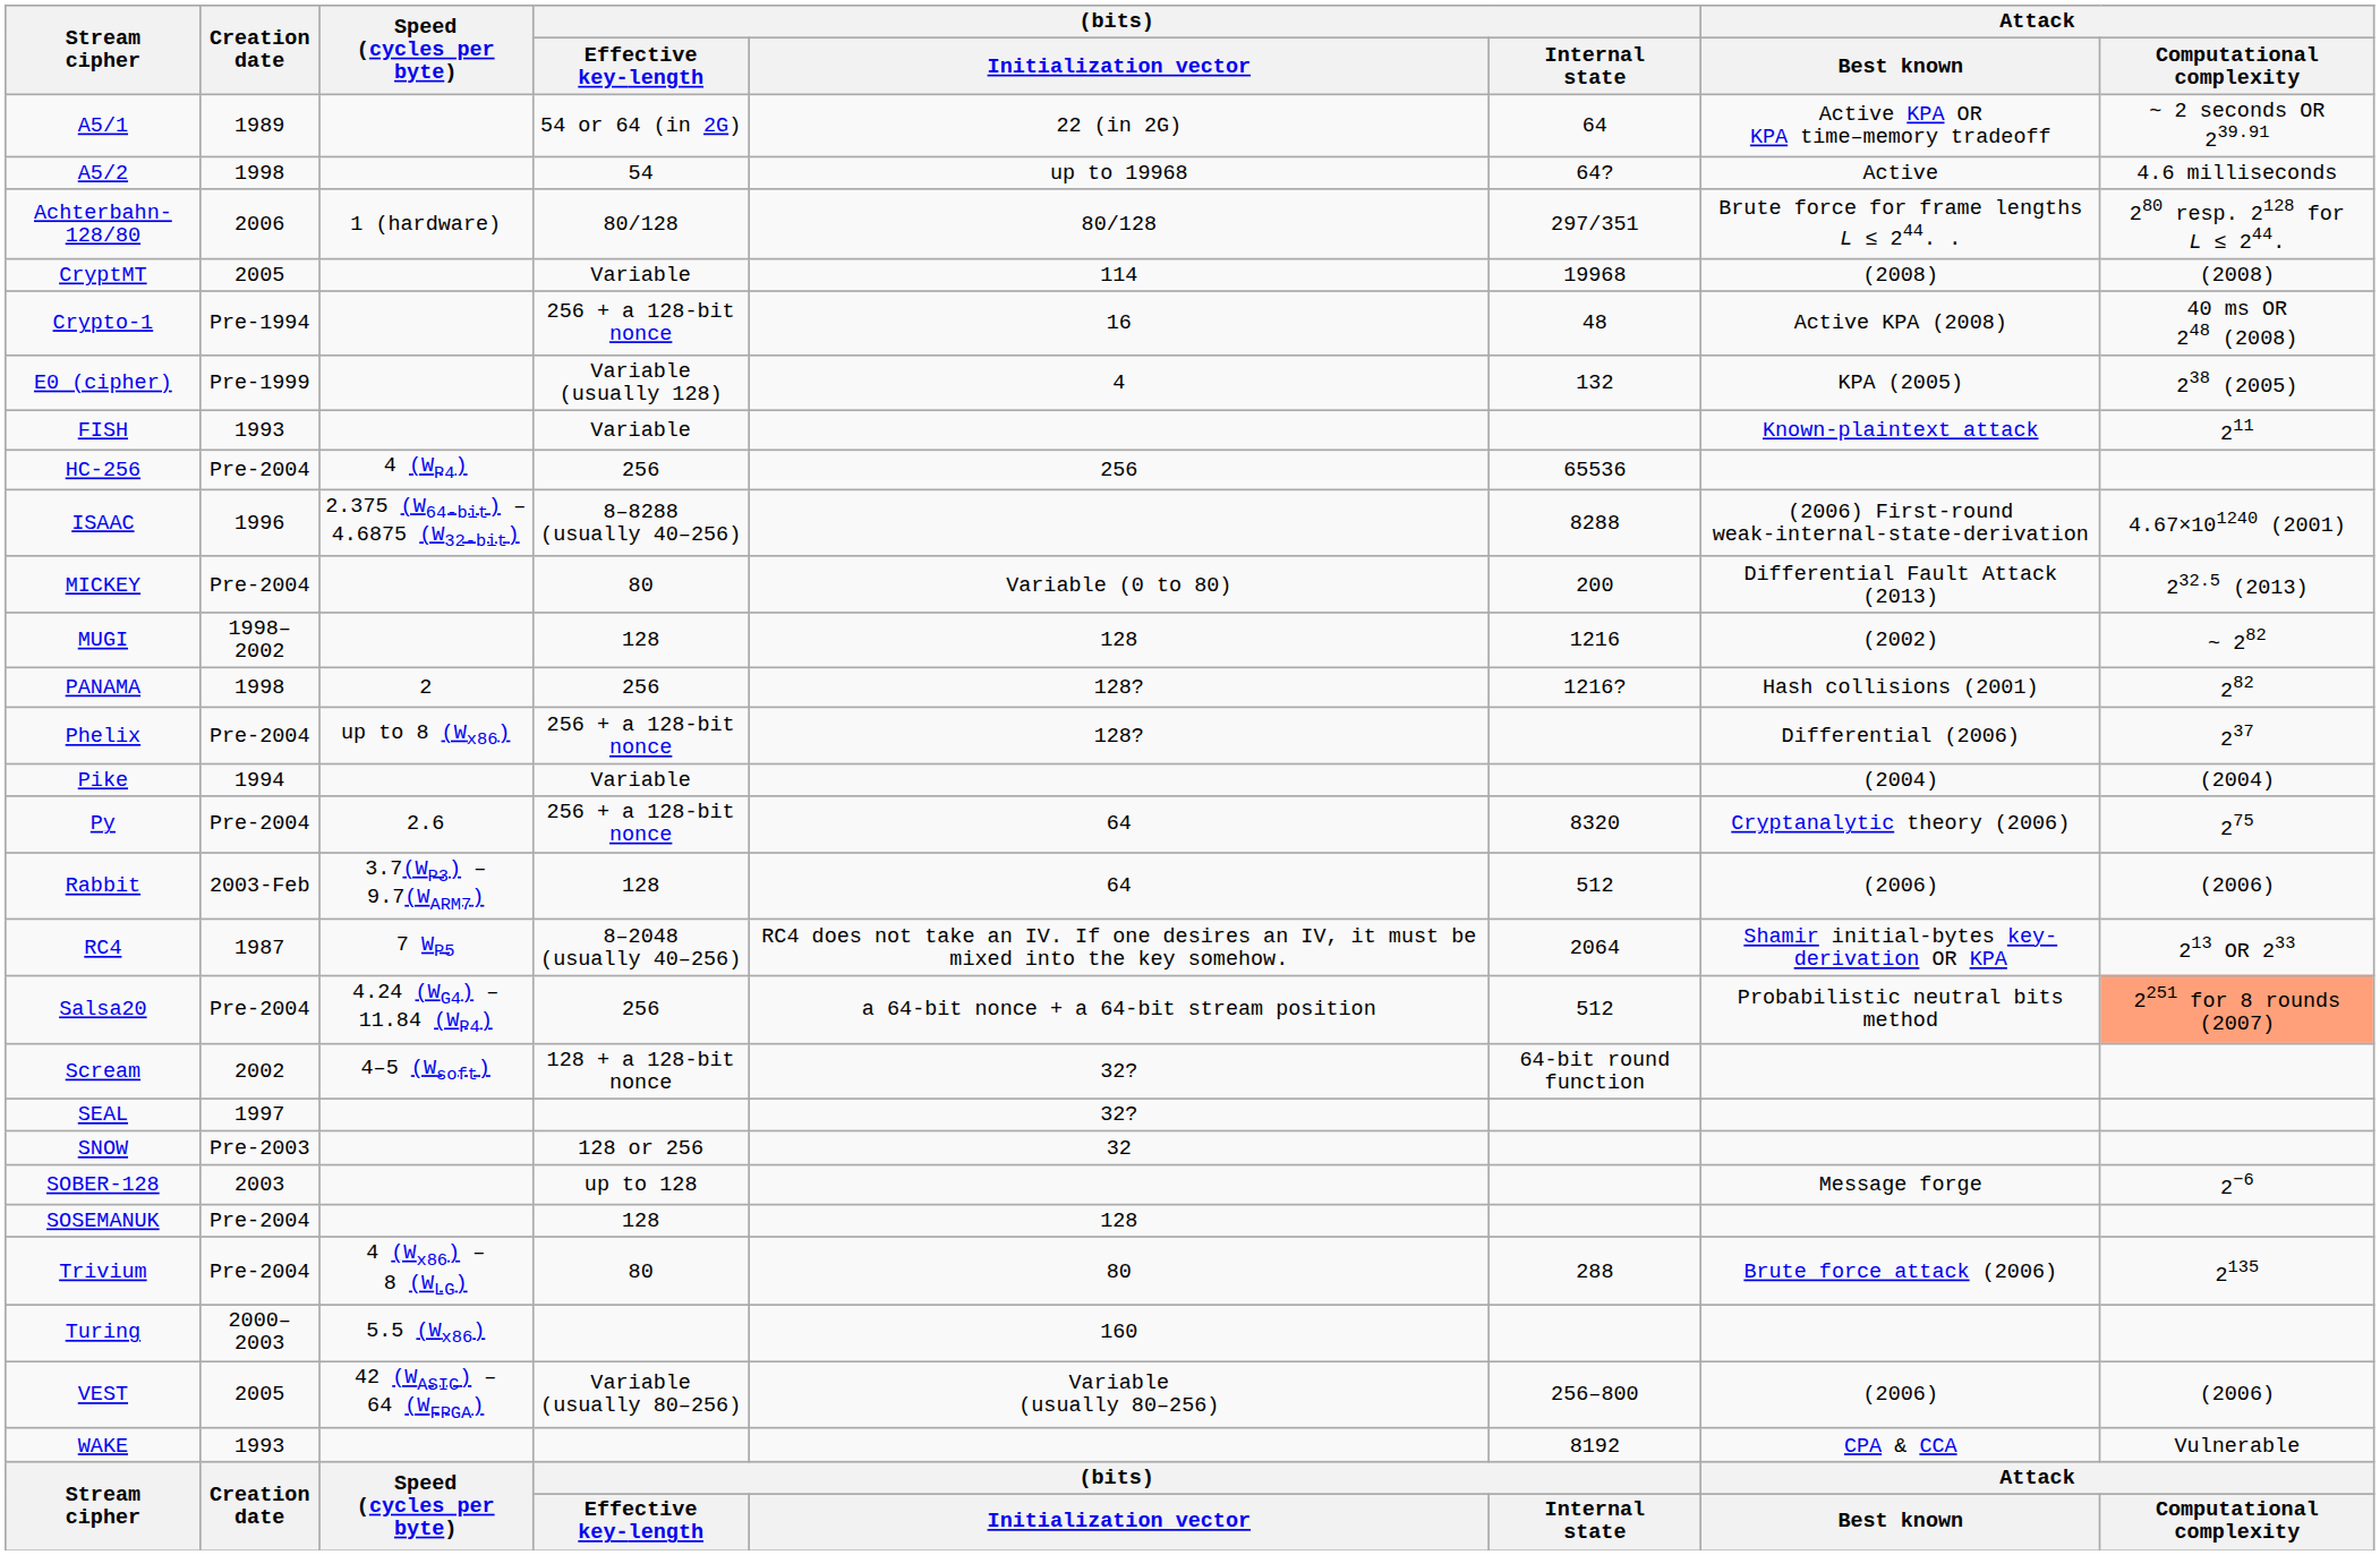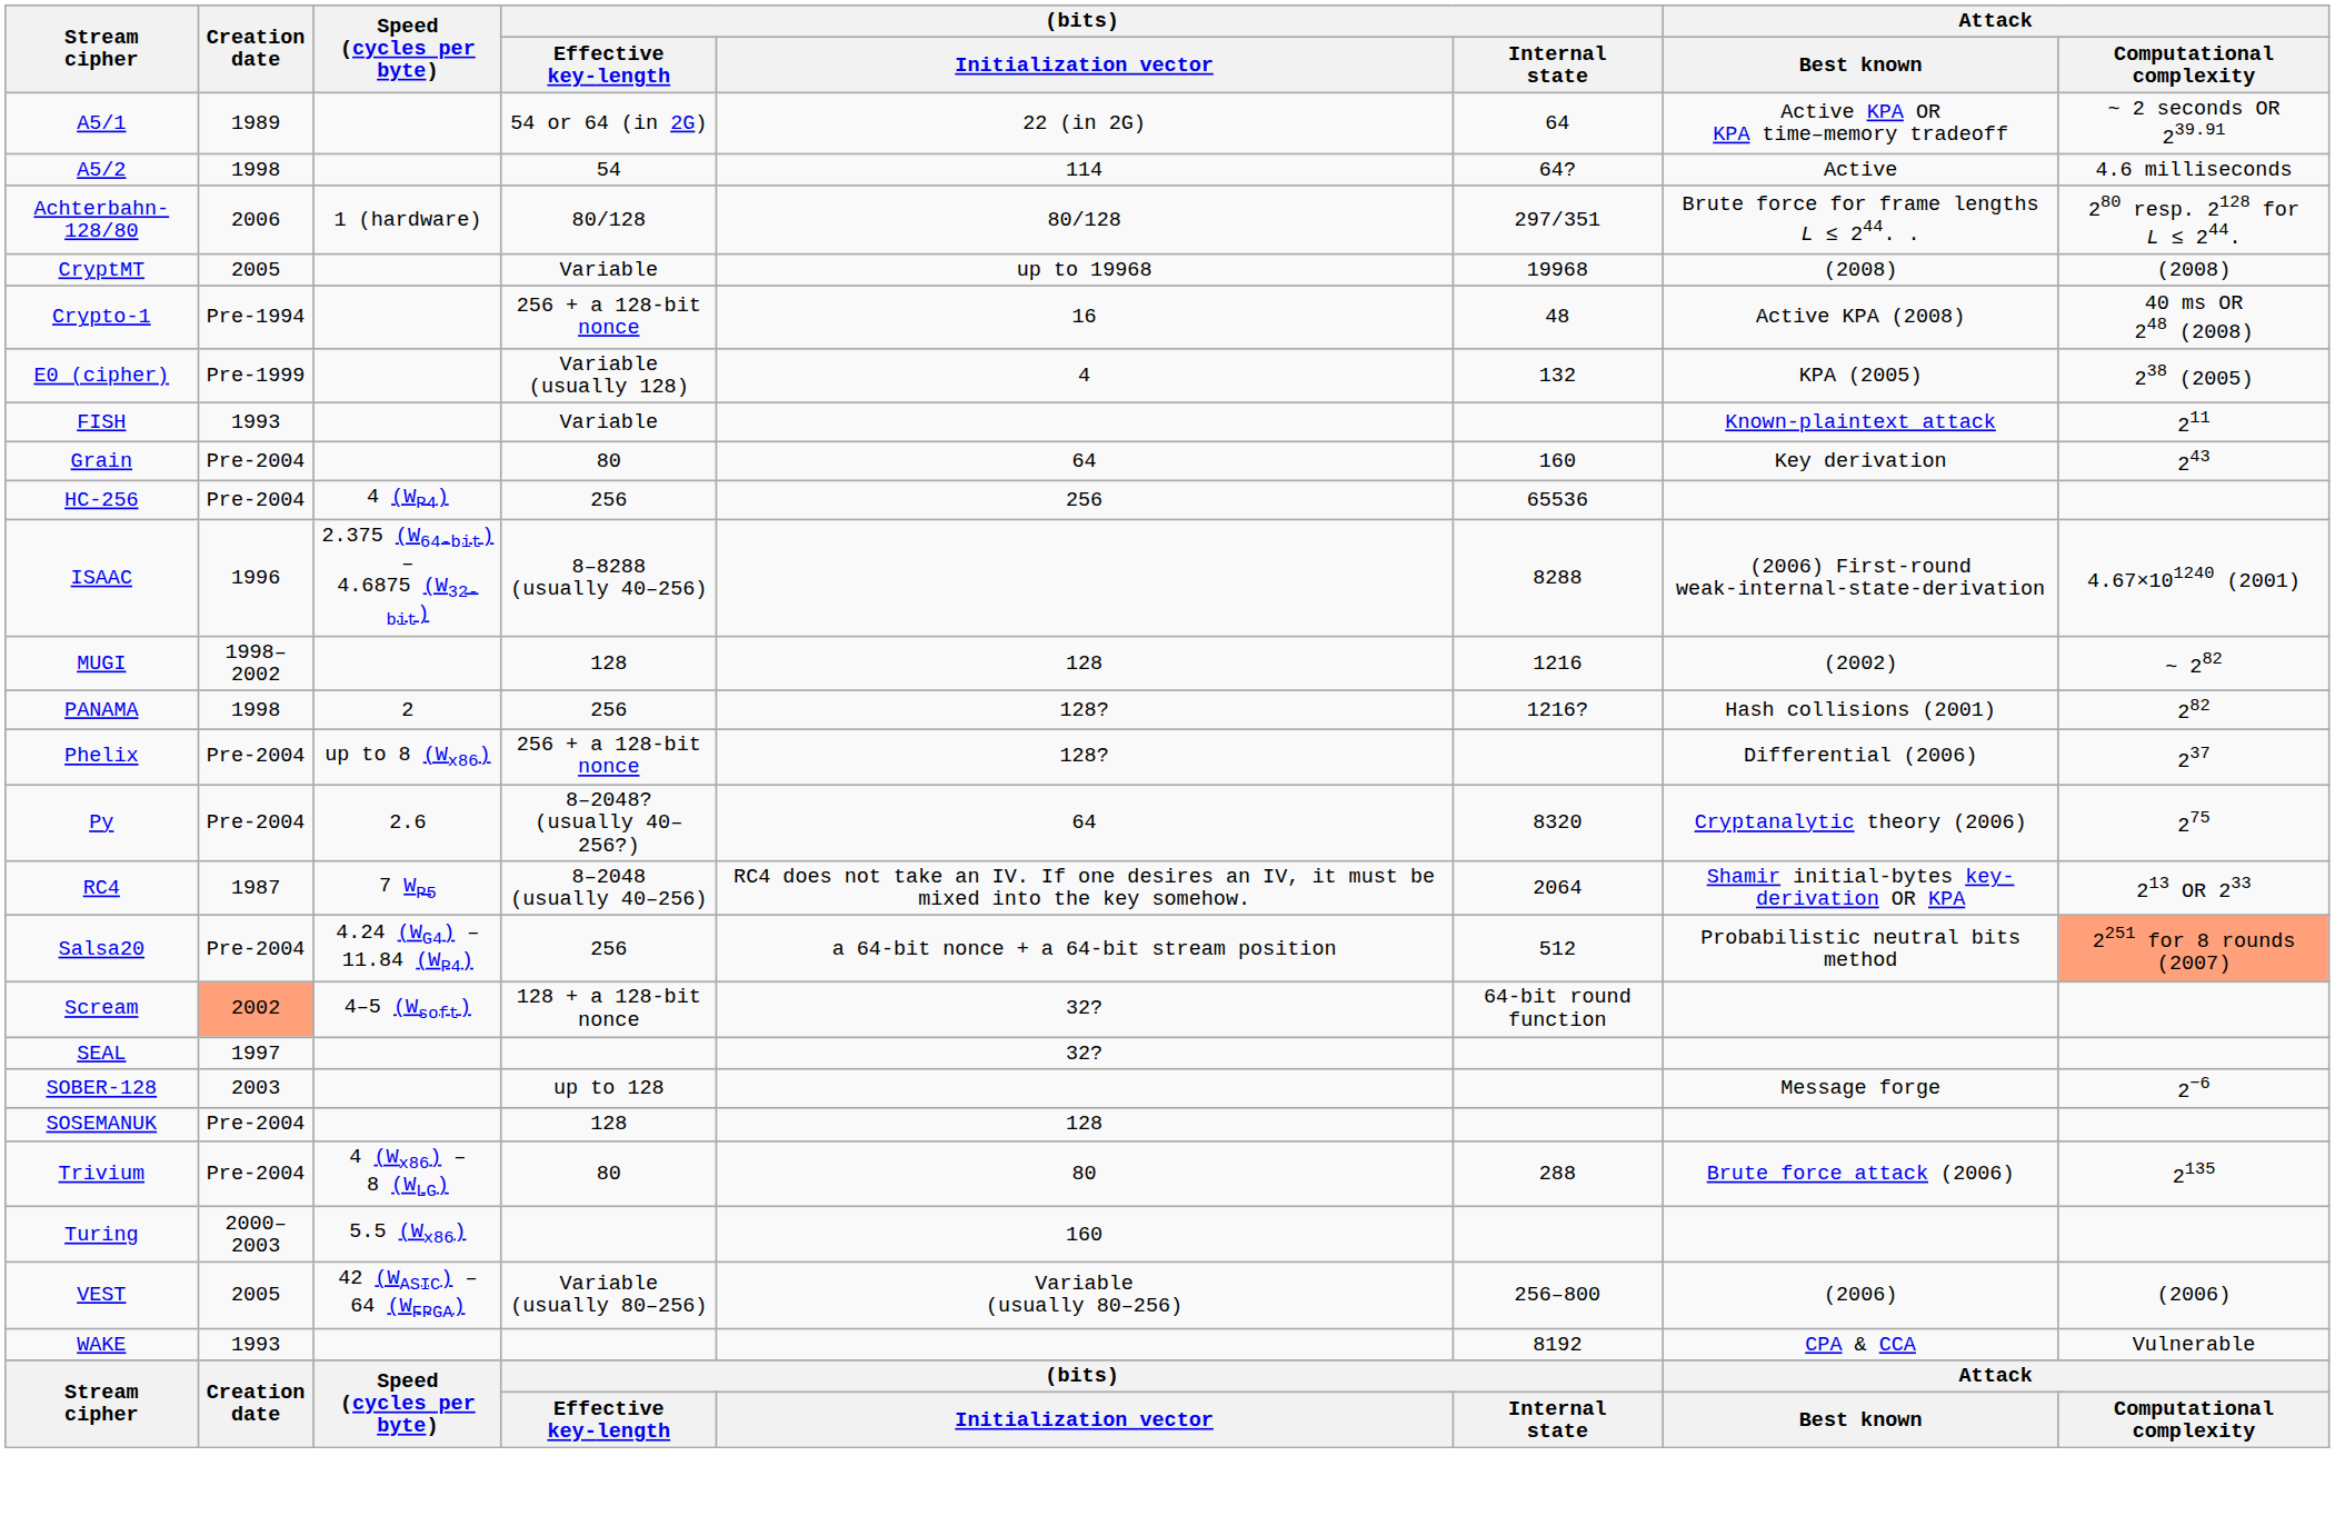 <table style="font-size: 85%; text-align: center;" class="wikitable sortable">
 <tr>
 <th rowspan=2>Stream<br>cipher</th>
 <th rowspan=2>Creation<br>date</th>
 <th rowspan=2 data-sort-type="numeric">Speed<br>(<a href='#'>cycles per byte</a>)</th>
 <th colspan=3>(bits)</th>
 <th colspan=2>Attack</th>
 </tr>
 <tr>
 <th>Effective<br><a href='#'>key-</a><a href='#'>length</a></th>
 <th data-sort-type="numeric"><a href='#'>Initialization vector</a></th>
 <th data-sort-type="numeric">Internal<br>state</th>
 <th class="unsortable">Best known</th>
 <th data-sort-type="numeric">Computational<br>complexity</th>
 </tr>
 <tr>
 <td><a href='#'>A5/1</a></td>
 <td>1989</td>
 <td></td>
 <td>54 or 64 (in <a href='#'>2G</a>)</td>
 <td>22 (in 2G)</td>
 <td>64</td>
 <td>Active <a href='#'>KPA</a> OR<br><a href='#'>KPA</a> time–memory tradeoff</td>
 <td>~ 2 seconds OR<br>2<sup>39.91</sup></td>
 </tr>
 <tr>
 <td><a href='#'>A5/2</a></td>
 <td>1998</td>
 <td></td>
 <td>54</td>
-<td data-sort-value="19968">up to 19968</td>
+<td>114</td>
 <td>64?</td>
 <td>Active</td>
 <td>4.6 milliseconds</td>
 </tr>
 <tr>
 <td><a href='#'> Achterbahn-128/80</a></td>
 <td>2006</td>
 <td>1 (hardware)</td>
 <td>80/128</td>
 <td>80/128</td>
 <td>297/351</td>
 <td>Brute force for frame lengths <em>L</em> ≤ 2<sup>44</sup>. .</td>
 <td>2<sup>80</sup> resp. 2<sup>128</sup> for <em>L</em> ≤ 2<sup>44</sup>.</td>
 </tr>
 <tr>
 <td><a href='#'>CryptMT</a></td>
 <td>2005</td>
 <td></td>
 <td>Variable</td>
-<td>114</td>
+<td data-sort-value="19968">up to 19968</td>
 <td>19968</td>
 <td> (2008)</td>
 <td> (2008)</td>
 </tr>
 <tr>
 <td><a href='#'>Crypto-1</a></td>
 <td data-sort-value="1994">Pre-1994</td>
 <td></td>
 <td>256 + a 128-bit <a href='#'>nonce</a></td>
 <td data-sort-value="16">16</td>
 <td>48</td>
 <td>Active KPA (2008)</td>
 <td>40 ms OR<br>2<sup>48</sup> (2008)</td>
 </tr>
 <tr>
 <td><a href='#'>E0 (cipher)</a></td>
 <td data-sort-value="1999">Pre-1999</td>
 <td></td>
 <td>Variable<br>(usually 128)</td>
 <td data-sort-value="4">4</td>
 <td>132</td>
 <td>KPA (2005)</td>
 <td>2<sup>38</sup> (2005)</td>
 </tr>
 <tr>
 <td><a href='#'>FISH</a></td>
 <td>1993</td>
 <td></td>
 <td>Variable</td>
 <td></td>
 <td></td>
 <td><a href='#'>Known-plaintext attack</a></td>
 <td>2<sup>11</sup></td>
 </tr>
 <tr>
+<td><a href='#'>Grain</a></td>
+<td data-sort-value="2004">Pre-2004</td>
+<td></td>
+<td>80</td>
+<td>64</td>
+<td>160</td>
+<td>Key derivation</td>
+<td>2<sup>43</sup></td>
+</tr>
+<tr>
 <td><a href='#'>HC-256</a></td>
 <td data-sort-value="2004">Pre-2004</td>
 <td>4 <a href='#'>(W<sub>P4</sub>)</a></td>
 <td>256</td>
 <td>256</td>
 <td>65536</td>
 <td></td>
 <td></td>
 </tr>
 <tr>
 <td><a href='#'>ISAAC</a></td>
 <td>1996</td>
 <td>2.375 <a href='#'>(W<sub>64-bit</sub>)</a> –<br>4.6875 <a href='#'>(W<sub>32-bit</sub>)</a></td>
 <td>8–8288<br>(usually 40–256)</td>
 <td></td>
 <td>8288</td>
 <td>(2006) First-round<br>weak-internal-state-derivation</td>
 <td>4.67×10<sup>1240</sup> (2001)</td>
-</tr>
-<tr>
-<td><a href='#'>MICKEY</a></td>
-<td data-sort-value="2004">Pre-2004</td>
-<td></td>
-<td>80</td>
-<td data-sort-value="40">Variable (0 to 80)</td>
-<td>200</td>
-<td>Differential Fault Attack (2013)</td>
-<td>2<sup>32.5</sup> (2013)</td>
 </tr>
 <tr>
 <td><a href='#'>MUGI</a></td>
 <td>1998–2002</td>
 <td></td>
 <td>128</td>
 <td>128</td>
 <td>1216</td>
 <td> (2002)</td>
 <td>~ 2<sup>82</sup></td>
 </tr>
 <tr>
 <td><a href='#'>PANAMA</a></td>
 <td>1998</td>
 <td>2</td>
 <td>256</td>
 <td>128?</td>
 <td>1216?</td>
 <td>Hash collisions (2001)</td>
 <td>2<sup>82</sup></td>
 </tr>
 <tr>
 <td><a href='#'>Phelix</a></td>
 <td data-sort-value="2004">Pre-2004</td>
 <td data-sort-value="8">up to 8 <a href='#'>(W<sub>x86</sub>)</a></td>
 <td>256 + a 128-bit <a href='#'>nonce</a></td>
 <td>128?</td>
 <td></td>
 <td>Differential (2006)</td>
 <td>2<sup>37</sup></td>
 </tr>
 <tr>
-<td><a href='#'>Pike</a></td>
-<td>1994</td>
-<td></td>
-<td>Variable</td>
-<td></td>
-<td></td>
-<td> (2004)</td>
-<td> (2004)</td>
-</tr>
-<tr>
 <td><a href='#'>Py</a></td>
 <td data-sort-value="2004">Pre-2004</td>
 <td>2.6</td>
-<td>256 + a 128-bit <a href='#'>nonce</a></td>
+<td>8–2048?<br>(usually 40–256?)</td>
 <td>64</td>
 <td>8320</td>
 <td><a href='#'>Cryptanalytic</a> theory (2006)</td>
 <td>2<sup>75</sup></td>
-</tr>
-<tr>
-<td><a href='#'>Rabbit</a></td>
-<td>2003-Feb</td>
-<td>3.7<a href='#'>(W<sub>P3</sub>)</a> – 9.7<a href='#'>(W<sub>ARM7</sub>)</a></td>
-<td>128</td>
-<td>64</td>
-<td>512</td>
-<td> (2006)</td>
-<td> (2006)</td>
 </tr>
 <tr>
 <td><a href='#'>RC4</a></td>
 <td>1987</td>
 <td>7 <a href='#'>W<sub>P5</sub></a></td>
 <td>8–2048<br>(usually 40–256)</td>
 <td>RC4 does not take an IV. If one desires an IV, it must be mixed into the key somehow.</td>
 <td>2064</td>
 <td><a href='#'>Shamir</a> initial-bytes <a href='#'>key-derivation</a> OR <a href='#'>KPA</a></td>
 <td>2<sup>13</sup> OR 2<sup>33</sup></td>
 </tr>
 <tr>
 <td><a href='#'>Salsa20</a></td>
 <td data-sort-value="2004">Pre-2004</td>
 <td>4.24 <a href='#'>(W<sub>G4</sub>)</a> –<br>11.84 <a href='#'>(W<sub>P4</sub>)</a></td>
 <td>256</td>
 <td data-sort-value="128">a 64-bit nonce + a 64-bit stream position</td>
 <td>512</td>
 <td>Probabilistic neutral bits method</td>
 <td style="background: lightsalmon;">2<sup>251</sup> for 8 rounds (2007)</td>
 </tr>
 <tr>
 <td><a href='#'>Scream</a></td>
-<td>2002</td>
+<td style="background: lightsalmon;">2002</td>
 <td>4–5 <a href='#'>(W<sub>soft</sub>)</a></td>
 <td>128 + a 128-bit nonce</td>
 <td>32?</td>
 <td>64-bit round function</td>
 <td></td>
 <td></td>
 </tr>
 <tr>
 <td><a href='#'>SEAL</a></td>
 <td>1997</td>
 <td></td>
 <td></td>
 <td>32?</td>
-<td></td>
-<td></td>
-<td></td>
-</tr>
-<tr>
-<td><a href='#'>SNOW</a></td>
-<td data-sort-value="2003">Pre-2003</td>
-<td></td>
-<td>128 or 256</td>
-<td>32</td>
 <td></td>
 <td></td>
 <td></td>
 </tr>
 <tr>
 <td><a href='#'>SOBER-128</a></td>
 <td>2003</td>
 <td></td>
 <td>up to 128</td>
 <td></td>
 <td></td>
 <td>Message forge</td>
 <td>2<sup>−6</sup></td>
 </tr>
 <tr>
 <td><a href='#'>SOSEMANUK</a></td>
 <td data-sort-value="2004">Pre-2004</td>
 <td></td>
 <td>128</td>
 <td>128</td>
 <td></td>
 <td></td>
 <td></td>
 </tr>
 <tr>
 <td><a href='#'>Trivium</a></td>
 <td data-sort-value="2004">Pre-2004</td>
 <td>4 <a href='#'>(W<sub>x86</sub>)</a> –<br>8 <a href='#'>(W<sub>LG</sub>)</a></td>
 <td>80</td>
 <td>80</td>
 <td>288</td>
 <td><a href='#'>Brute force attack</a> (2006)</td>
 <td>2<sup>135</sup></td>
 </tr>
 <tr>
 <td><a href='#'>Turing</a></td>
 <td>2000–2003</td>
 <td>5.5 <a href='#'>(W<sub>x86</sub>)</a></td>
 <td></td>
 <td>160</td>
 <td></td>
 <td></td>
 <td></td>
 </tr>
 <tr>
 <td><a href='#'>VEST</a></td>
 <td>2005</td>
 <td>42 <a href='#'>(W<sub>ASIC</sub>)</a> –<br>64 <a href='#'>(W<sub>FPGA</sub>)</a></td>
 <td data-sort-value="80" – 256>Variable<br>(usually 80–256)</td>
 <td data-sort-value="80" – 256>Variable<br>(usually 80–256)</td>
 <td>256–800</td>
 <td> (2006)</td>
 <td> (2006)</td>
 </tr>
 <tr>
 <td><a href='#'>WAKE</a></td>
 <td>1993</td>
 <td></td>
 <td></td>
 <td></td>
 <td>8192</td>
 <td><a href='#'>CPA</a> & <a href='#'>CCA</a></td>
 <td>Vulnerable</td>
 </tr>
 <tr>
 <th rowspan=2>Stream<br>cipher</th>
 <th rowspan=2>Creation<br>date</th>
 <th rowspan=2>Speed<br>(<a href='#'>cycles per byte</a>)</th>
 <th colspan=3>(bits)</th>
 <th colspan=2>Attack</th>
 </tr>
 <tr>
 <th>Effective<br><a href='#'>key-</a><a href='#'>length</a></th>
 <th><a href='#'>Initialization vector</a></th>
 <th>Internal<br>state</th>
 <th>Best known</th>
 <th>Computational<br>complexity</th>
 </tr>
 </table>
